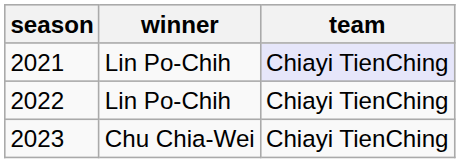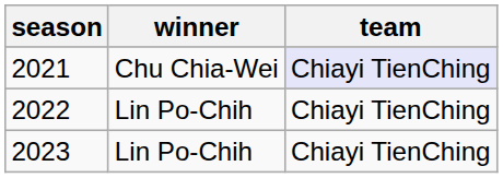 <table class="wikitable" style="font-size:95%;">
 <tr>
 <th>season</th>
 <th>winner</th>
 <th>team</th>
 </tr>
 <tr>
 <td>2021</td>
-<td>Lin Po-Chih</td>
+<td>Chu Chia-Wei</td>
 <td style="background: lavender;">Chiayi TienChing</td>
 </tr>
 <tr>
 <td>2022</td>
 <td>Lin Po-Chih</td>
 <td>Chiayi TienChing</td>
 </tr>
 <tr>
 <td>2023</td>
-<td>Chu Chia-Wei</td>
+<td>Lin Po-Chih</td>
 <td>Chiayi TienChing</td>
 </tr>
 </table>
